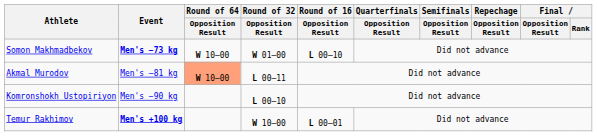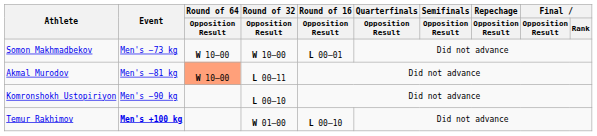 <table class="wikitable" style="font-size:90%">
 <tr>
 <th rowspan="2">Athlete</th>
 <th rowspan="2">Event</th>
 <th>Round of 64</th>
 <th>Round of 32</th>
 <th>Round of 16</th>
 <th>Quarterfinals</th>
 <th>Semifinals</th>
 <th>Repechage</th>
 <th colspan=2>Final / </th>
 </tr>
 <tr style="font-size:95%">
 <th>Opposition<br>Result</th>
 <th>Opposition<br>Result</th>
 <th>Opposition<br>Result</th>
 <th>Opposition<br>Result</th>
 <th>Opposition<br>Result</th>
 <th>Opposition<br>Result</th>
 <th>Opposition<br>Result</th>
 <th>Rank</th>
 </tr>
 <tr align=center>
 <td align=left><a href='#'>Somon Makhmadbekov</a></td>
-<td align=left><strong><a href='#'>Men's −73 kg</a></strong></td>
+<td align=left><a href='#'>Men's −73 kg</a></td>
 <td><br> <strong>W</strong> 10–00</td>
-<td><br><strong>W</strong> 01–00</td>
-<td><br><strong>L</strong> 00–10</td>
+<td><br> <strong>W</strong> 10–00</td>
+<td><br> <strong>L</strong> 00–01</td>
 <td colspan=5>Did not advance</td>
 </tr>
 <tr align=center>
 <td align=left><a href='#'>Akmal Murodov</a></td>
 <td align=left><a href='#'>Men's –81 kg</a></td>
 <td style="background: lightsalmon;"><br> <strong>W</strong> 10–00</td>
 <td><br> <strong>L</strong> 00–11</td>
 <td colspan=6>Did not advance</td>
 </tr>
 <tr align=center>
 <td align=left><a href='#'>Komronshokh Ustopiriyon</a></td>
 <td align=left><a href='#'>Men's −90 kg</a></td>
 <td></td>
 <td><br> <strong>L</strong> 00–10</td>
 <td colspan=6>Did not advance</td>
 </tr>
 <tr align=center>
 <td align=left><a href='#'>Temur Rakhimov</a></td>
 <td align=left><strong><a href='#'>Men's +100 kg</a></strong></td>
 <td></td>
-<td><br> <strong>W</strong> 10–00</td>
-<td><br> <strong>L</strong> 00–01</td>
+<td><br><strong>W</strong> 01–00</td>
+<td><br><strong>L</strong> 00–10</td>
 <td colspan="5">Did not advance</td>
 </tr>
 </table>
